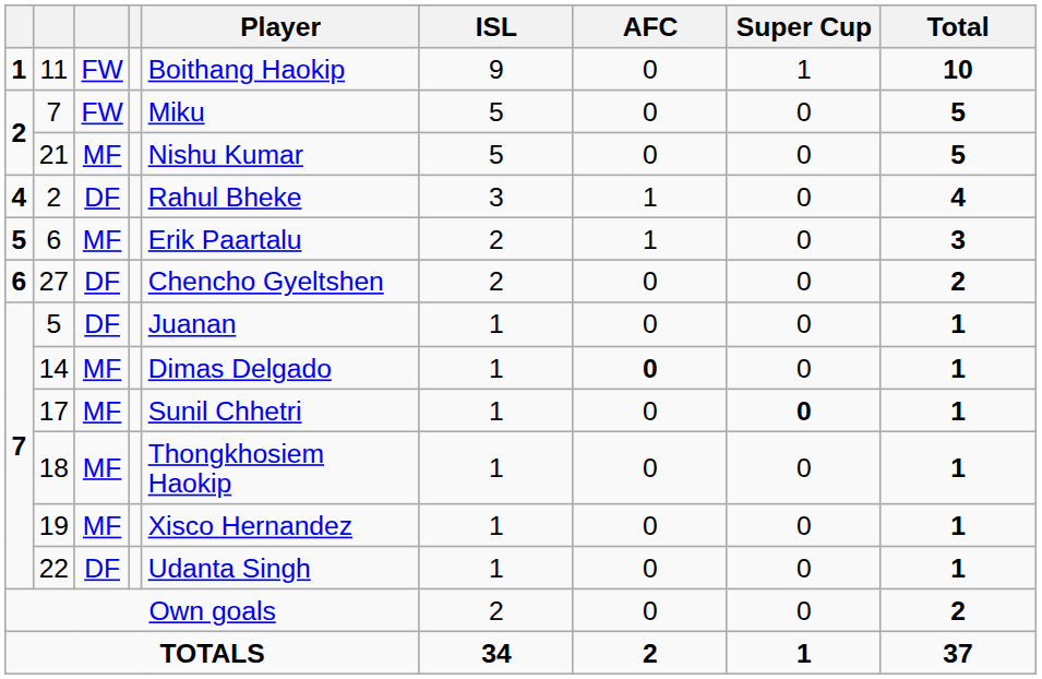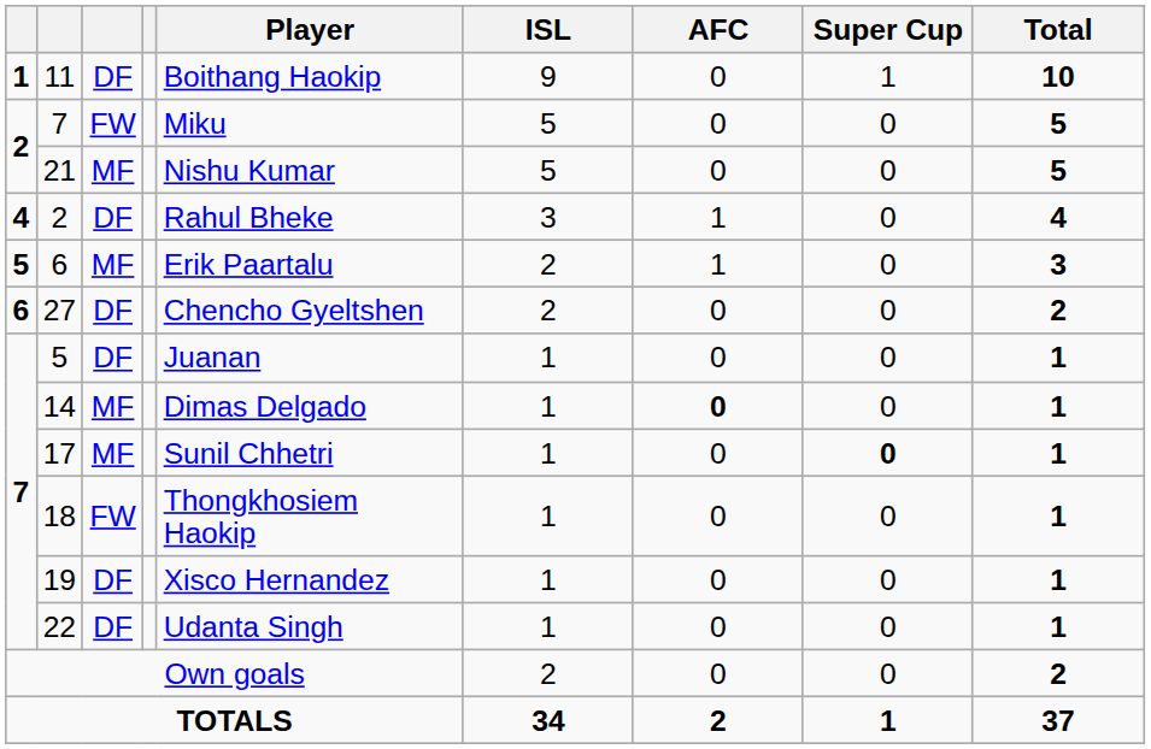 <table class="wikitable" style="font-size: 95%; text-align: center;">
 <tr>
 <th rowspan="1" !width=15><strong></strong></th>
 <th rowspan="1" !width=15><strong></strong></th>
 <th rowspan="1" !width=15><strong></strong></th>
 <th rowspan="1" !width=15><strong></strong></th>
 <th width=150>Player</th>
 <th width=80>ISL</th>
 <th width=80>AFC</th>
 <th width=80>Super Cup</th>
 <th width=80><strong>Total</strong></th>
 </tr>
 <tr>
 <td rowspan=1><strong>1</strong></td>
 <td>11</td>
-<td><a href='#'>FW</a></td>
+<td><a href='#'>DF</a></td>
 <td></td>
 <td align=left><a href='#'>Boithang Haokip</a></td>
 <td>9</td>
 <td>0</td>
 <td>1</td>
 <td><strong>10</strong></td>
 </tr>
 <tr>
 <td rowspan=2><strong>2</strong></td>
 <td>7</td>
 <td><a href='#'>FW</a></td>
 <td></td>
 <td align=left><a href='#'>Miku</a></td>
 <td>5</td>
 <td>0</td>
 <td>0</td>
 <td><strong>5</strong></td>
 </tr>
 <tr>
 <td>21</td>
 <td><a href='#'>MF</a></td>
 <td></td>
 <td align=left><a href='#'>Nishu Kumar</a></td>
 <td>5</td>
 <td>0</td>
 <td>0</td>
 <td><strong>5</strong></td>
 </tr>
 <tr>
 <td rowspan=1><strong>4</strong></td>
 <td>2</td>
 <td><a href='#'>DF</a></td>
 <td></td>
 <td align=left><a href='#'>Rahul Bheke</a></td>
 <td>3</td>
 <td>1</td>
 <td>0</td>
 <td><strong>4</strong></td>
 </tr>
 <tr>
 <td rowspan=1><strong>5</strong></td>
 <td>6</td>
 <td><a href='#'>MF</a></td>
 <td></td>
 <td align=left><a href='#'>Erik Paartalu</a></td>
 <td>2</td>
 <td>1</td>
 <td>0</td>
 <td><strong>3</strong></td>
 </tr>
 <tr>
 <td rowspan=1><strong>6</strong></td>
 <td>27</td>
 <td><a href='#'>DF</a></td>
 <td></td>
 <td align=left><a href='#'>Chencho Gyeltshen</a></td>
 <td>2</td>
 <td>0</td>
 <td>0</td>
 <td><strong>2</strong></td>
 </tr>
 <tr>
 <td rowspan=6><strong>7</strong></td>
 <td>5</td>
 <td><a href='#'>DF</a></td>
 <td></td>
 <td align=left><a href='#'>Juanan</a></td>
 <td>1</td>
 <td>0</td>
 <td>0</td>
 <td><strong>1</strong></td>
 </tr>
 <tr>
 <td>14</td>
 <td><a href='#'>MF</a></td>
 <td></td>
 <td align=left><a href='#'>Dimas Delgado</a></td>
 <td>1</td>
 <td><strong>0</strong></td>
 <td>0</td>
 <td><strong>1</strong></td>
 </tr>
 <tr>
 <td>17</td>
 <td><a href='#'>MF</a></td>
 <td></td>
 <td align=left><a href='#'>Sunil Chhetri</a></td>
 <td>1</td>
 <td>0</td>
 <td><strong>0</strong></td>
 <td><strong>1</strong></td>
 </tr>
 <tr>
 <td>18</td>
-<td><a href='#'>MF</a></td>
+<td><a href='#'>FW</a></td>
 <td></td>
 <td align=left><a href='#'>Thongkhosiem Haokip</a></td>
 <td>1</td>
 <td>0</td>
 <td>0</td>
 <td><strong>1</strong></td>
 </tr>
 <tr>
 <td>19</td>
-<td><a href='#'>MF</a></td>
+<td><a href='#'>DF</a></td>
 <td></td>
 <td align=left><a href='#'>Xisco Hernandez</a></td>
 <td>1</td>
 <td>0</td>
 <td>0</td>
 <td><strong>1</strong></td>
 </tr>
 <tr>
 <td>22</td>
 <td><a href='#'>DF</a></td>
 <td></td>
 <td align=left><a href='#'>Udanta Singh</a></td>
 <td>1</td>
 <td>0</td>
 <td>0</td>
 <td><strong>1</strong></td>
 </tr>
 <tr>
 <td colspan=5><a href='#'>Own goals</a></td>
 <td>2</td>
 <td>0</td>
 <td>0</td>
 <td><strong>2</strong></td>
 </tr>
 <tr>
 <td colspan="5"><strong>TOTALS</strong></td>
 <td><strong>34</strong></td>
 <td><strong>2</strong></td>
 <td><strong>1</strong></td>
 <td><strong>37</strong></td>
 </tr>
 </table>
